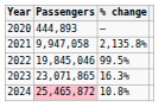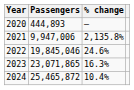 <table class="wikitable" style="font-size: 95%">
 <tr>
 <th>Year</th>
 <th>Passengers</th>
 <th>% change</th>
 <th></th>
 </tr>
 <tr>
 <td>2020</td>
 <td>444,893</td>
 <td>—</td>
 <td></td>
 </tr>
 <tr>
 <td>2021</td>
-<td>9,947,058</td>
+<td>9,947,006</td>
 <td> 2,135.8%</td>
 <td></td>
 </tr>
 <tr>
 <td>2022</td>
 <td>19,845,046</td>
-<td> 99.5%</td>
+<td> 24.6%</td>
 <td></td>
 </tr>
 <tr>
 <td>2023</td>
 <td>23,071,865</td>
 <td> 16.3%</td>
 <td></td>
 </tr>
 <tr>
 <td>2024</td>
-<td style="background: pink;">25,465,872</td>
-<td> 10.8%</td>
+<td>25,465,872</td>
+<td> 10.4%</td>
 <td></td>
 </tr>
 </table>
